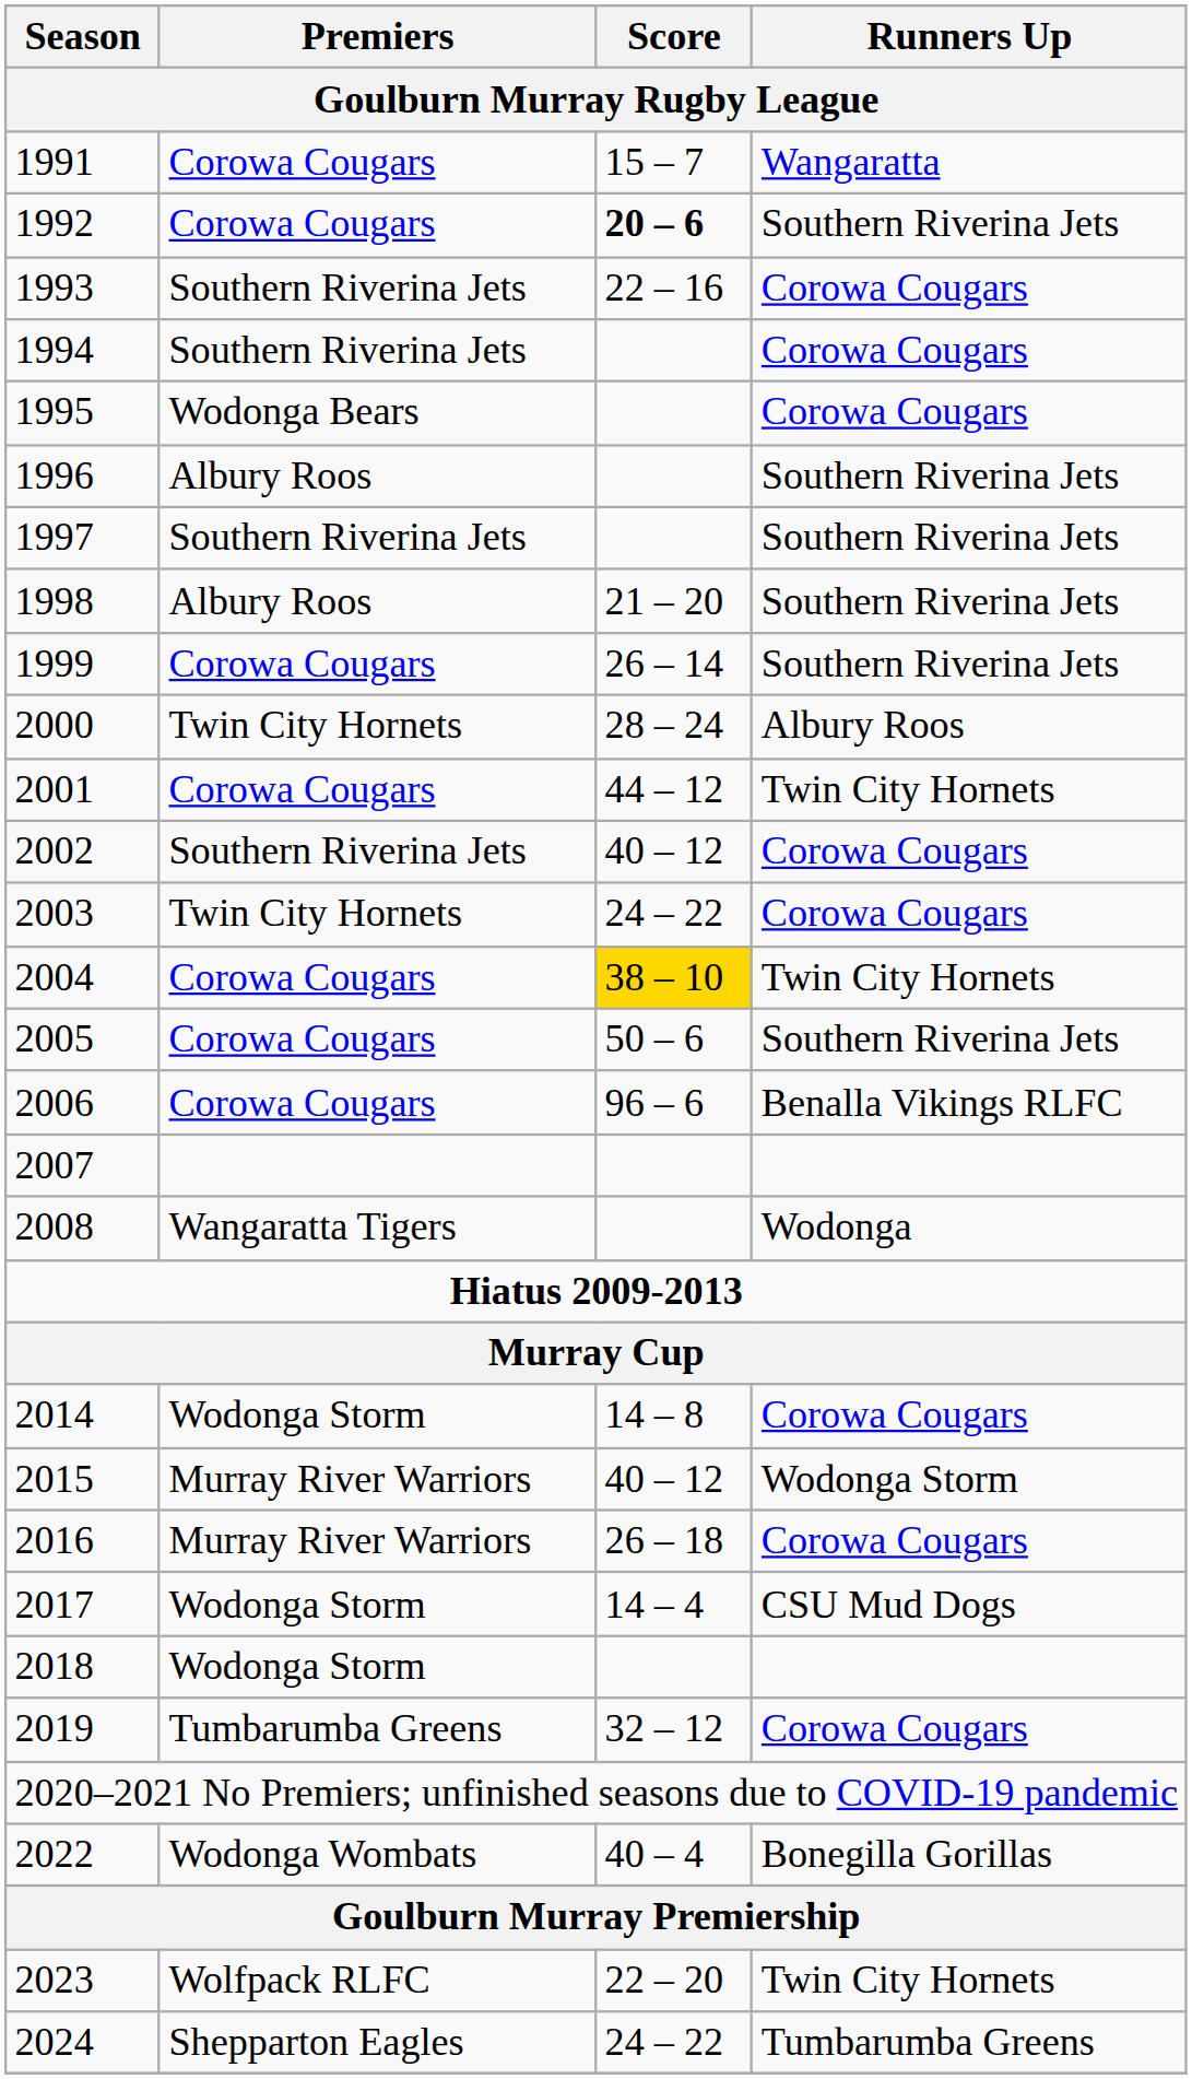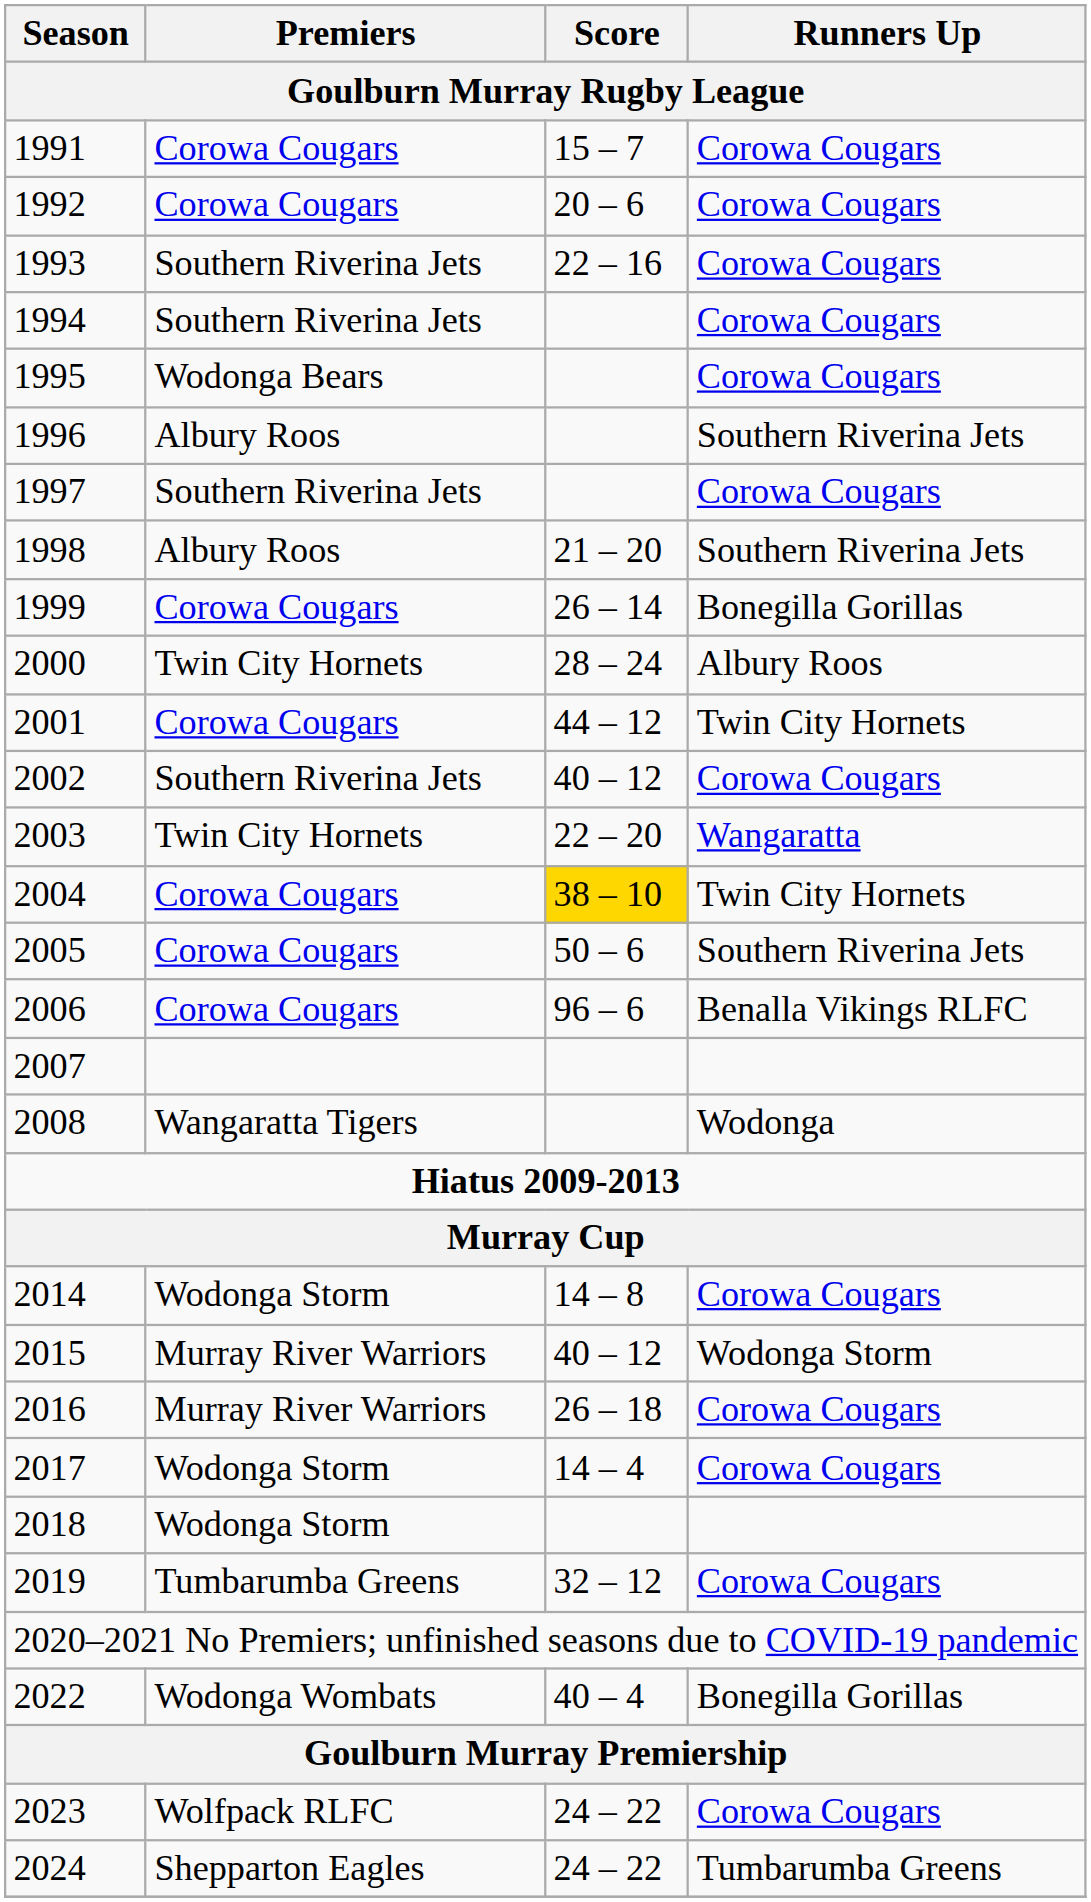 <table class="wikitable" border="1">
 <tr>
 <th>Season</th>
 <th>Premiers</th>
 <th>Score</th>
 <th>Runners Up</th>
 </tr>
 <tr>
 <th colspan="4" align="center"><strong>Goulburn Murray Rugby League</strong></th>
 </tr>
 <tr>
 <td>1991</td>
 <td> <a href='#'>Corowa Cougars</a></td>
 <td>15 – 7</td>
-<td> <a href='#'>Wangaratta</a></td>
+<td> <a href='#'>Corowa Cougars</a></td>
 </tr>
 <tr>
 <td>1992</td>
 <td> <a href='#'>Corowa Cougars</a></td>
-<td><strong>20 – 6</strong></td>
-<td> Southern Riverina Jets</td>
+<td>20 – 6</td>
+<td> <a href='#'>Corowa Cougars</a></td>
 </tr>
 <tr>
 <td>1993</td>
 <td> Southern Riverina Jets</td>
 <td>22 – 16</td>
 <td> <a href='#'>Corowa Cougars</a></td>
 </tr>
 <tr>
 <td>1994</td>
 <td> Southern Riverina Jets</td>
 <td></td>
 <td> <a href='#'>Corowa Cougars</a></td>
 </tr>
 <tr>
 <td>1995</td>
 <td> Wodonga Bears</td>
 <td></td>
 <td> <a href='#'>Corowa Cougars</a></td>
 </tr>
 <tr>
 <td>1996</td>
 <td> Albury Roos</td>
 <td></td>
 <td> Southern Riverina Jets</td>
 </tr>
 <tr>
 <td>1997</td>
 <td> Southern Riverina Jets</td>
 <td></td>
-<td> Southern Riverina Jets</td>
+<td> <a href='#'>Corowa Cougars</a></td>
 </tr>
 <tr>
 <td>1998</td>
 <td> Albury Roos</td>
 <td>21 – 20</td>
 <td> Southern Riverina Jets</td>
 </tr>
 <tr>
 <td>1999</td>
 <td> <a href='#'>Corowa Cougars</a></td>
 <td>26 – 14</td>
-<td> Southern Riverina Jets</td>
+<td> Bonegilla Gorillas</td>
 </tr>
 <tr>
 <td>2000</td>
 <td> Twin City Hornets</td>
 <td>28 – 24</td>
 <td> Albury Roos</td>
 </tr>
 <tr>
 <td>2001</td>
 <td> <a href='#'>Corowa Cougars</a></td>
 <td>44 – 12</td>
 <td> Twin City Hornets</td>
 </tr>
 <tr>
 <td>2002</td>
 <td> Southern Riverina Jets</td>
 <td>40 – 12</td>
 <td> <a href='#'>Corowa Cougars</a></td>
 </tr>
 <tr>
 <td>2003</td>
 <td> Twin City Hornets</td>
-<td>24 – 22</td>
-<td> <a href='#'>Corowa Cougars</a></td>
+<td>22 – 20</td>
+<td> <a href='#'>Wangaratta</a></td>
 </tr>
 <tr>
 <td>2004</td>
 <td> <a href='#'>Corowa Cougars</a></td>
 <td style="background: gold;">38 – 10</td>
 <td> Twin City Hornets</td>
 </tr>
 <tr>
 <td>2005</td>
 <td> <a href='#'>Corowa Cougars</a></td>
 <td>50 – 6</td>
 <td> Southern Riverina Jets</td>
 </tr>
 <tr>
 <td>2006</td>
 <td> <a href='#'>Corowa Cougars</a></td>
 <td>96 – 6</td>
 <td> Benalla Vikings RLFC</td>
 </tr>
 <tr>
 <td>2007</td>
 <td align="center"></td>
 <td></td>
 <td></td>
 </tr>
 <tr>
 <td>2008</td>
 <td> Wangaratta Tigers</td>
 <td></td>
 <td> Wodonga</td>
 </tr>
 <tr>
 <td colspan="4" align="center"><strong>Hiatus 2009-2013</strong></td>
 </tr>
 <tr>
 <th colspan="4" align="center"><strong>Murray Cup</strong></th>
 </tr>
 <tr>
 <td>2014</td>
 <td> Wodonga Storm</td>
 <td>14 – 8</td>
 <td> <a href='#'>Corowa Cougars</a></td>
 </tr>
 <tr>
 <td>2015</td>
 <td> Murray River Warriors</td>
 <td>40 – 12</td>
 <td> Wodonga Storm</td>
 </tr>
 <tr>
 <td>2016</td>
 <td> Murray River Warriors</td>
 <td>26 – 18</td>
 <td> <a href='#'>Corowa Cougars</a></td>
 </tr>
 <tr>
 <td>2017</td>
 <td> Wodonga Storm</td>
 <td>14 – 4</td>
-<td> CSU Mud Dogs</td>
+<td> <a href='#'>Corowa Cougars</a></td>
 </tr>
 <tr>
 <td>2018</td>
 <td> Wodonga Storm</td>
 <td></td>
 <td></td>
 </tr>
 <tr>
 <td>2019</td>
 <td> Tumbarumba Greens</td>
 <td>32 – 12</td>
 <td> <a href='#'>Corowa Cougars</a></td>
 </tr>
 <tr>
 <td colspan="4">2020–2021 No Premiers; unfinished seasons due to <a href='#'>COVID-19 pandemic</a></td>
 </tr>
 <tr>
 <td>2022</td>
 <td> Wodonga Wombats</td>
 <td>40 – 4</td>
 <td> Bonegilla Gorillas</td>
 </tr>
 <tr>
 <th colspan="4">Goulburn Murray Premiership</th>
 </tr>
 <tr>
 <td>2023</td>
 <td> Wolfpack RLFC</td>
-<td>22 – 20</td>
-<td> Twin City Hornets</td>
+<td>24 – 22</td>
+<td> <a href='#'>Corowa Cougars</a></td>
 </tr>
 <tr>
 <td>2024</td>
 <td> Shepparton Eagles</td>
 <td>24 – 22</td>
 <td> Tumbarumba Greens</td>
 </tr>
 <tr>
 </tr>
 </table>
